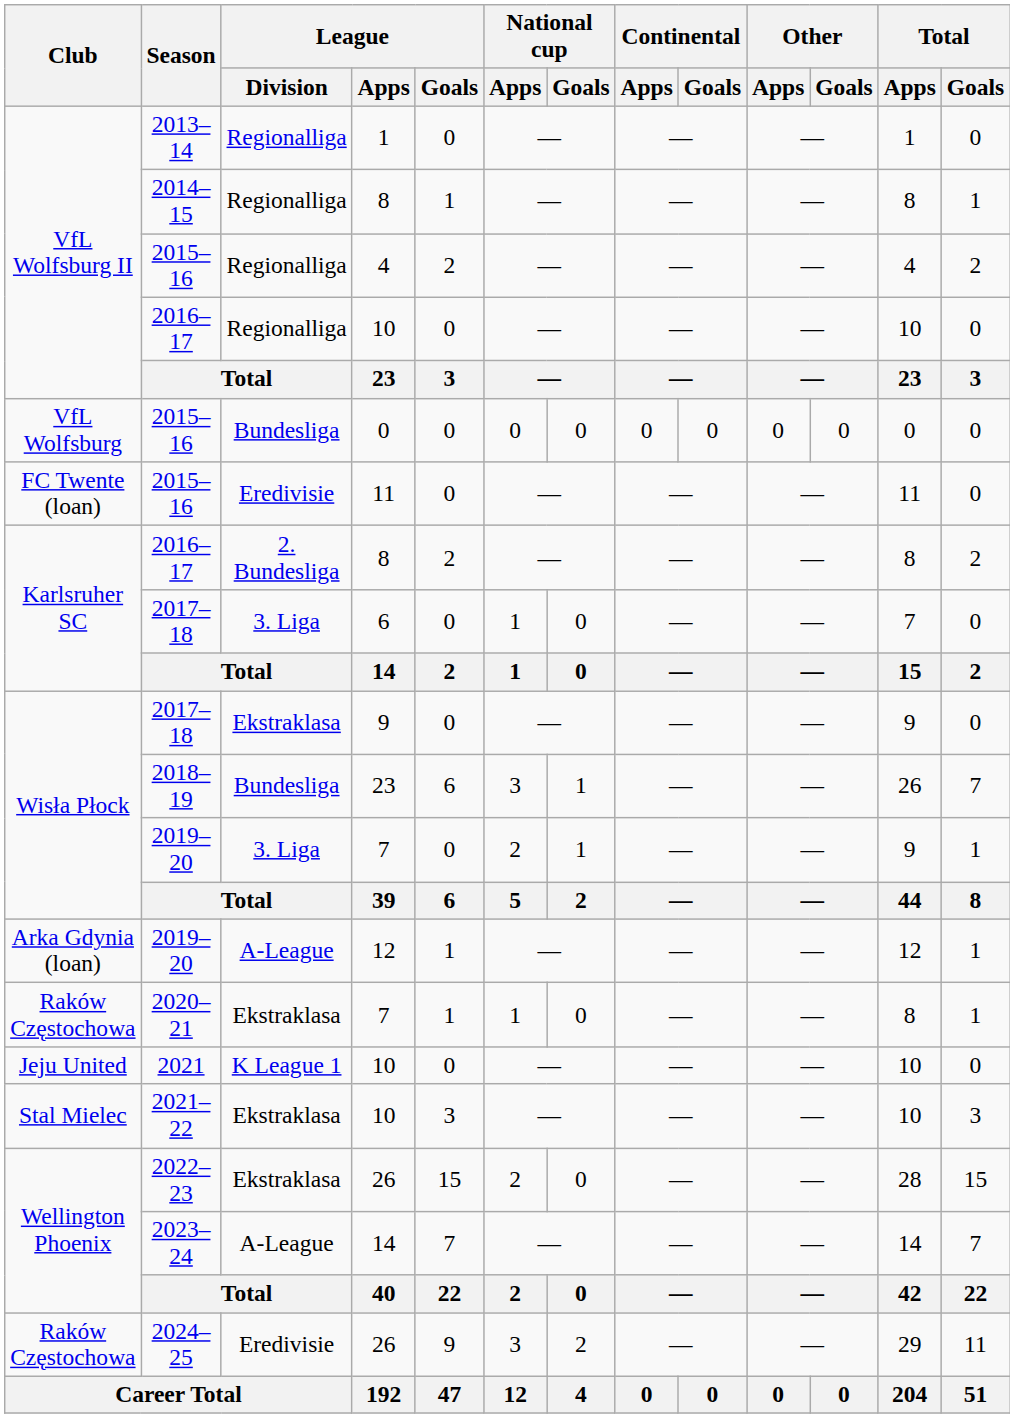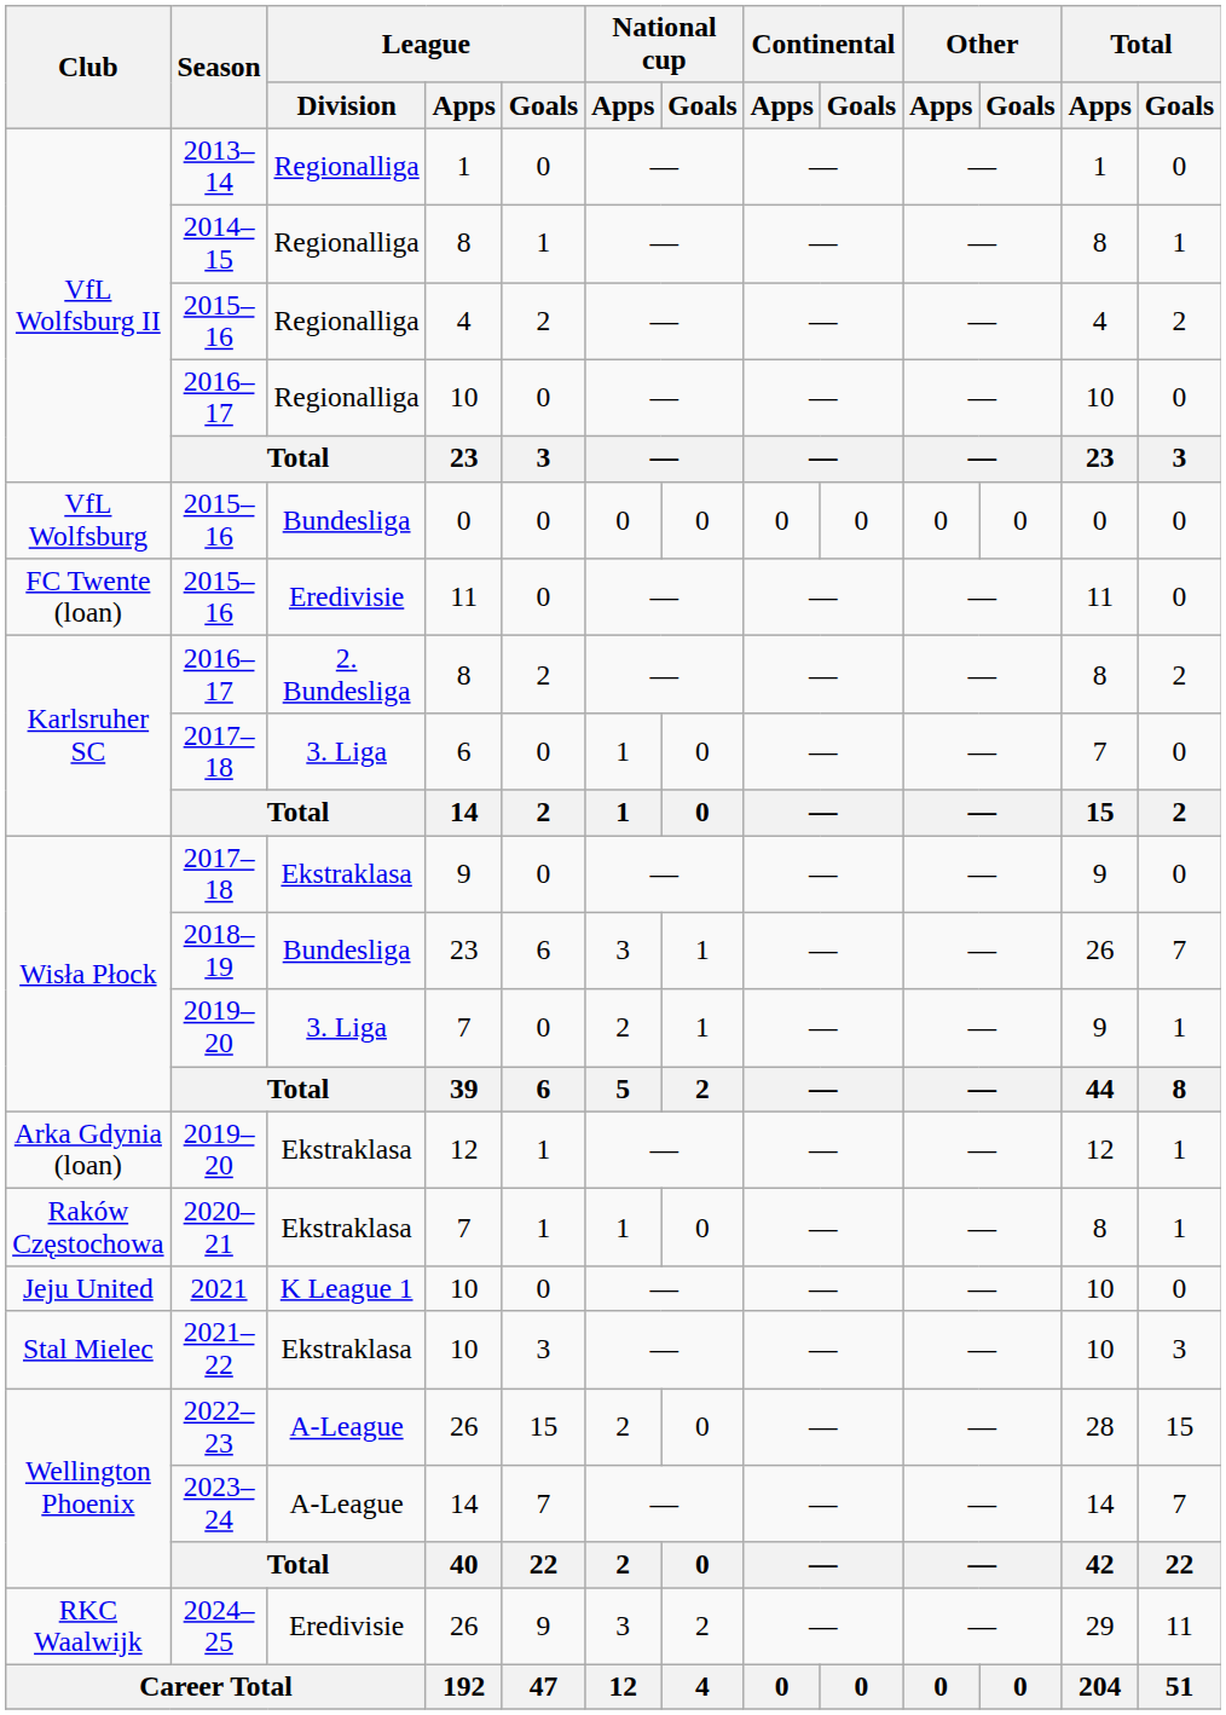 <table class="wikitable" style="text-align: center;">
 <tr>
 <th rowspan="2">Club</th>
 <th rowspan="2">Season</th>
 <th colspan="3">League</th>
 <th colspan="2">National cup</th>
 <th colspan="2">Continental</th>
 <th colspan="2">Other</th>
 <th colspan="2">Total</th>
 </tr>
 <tr>
 <th>Division</th>
 <th>Apps</th>
 <th>Goals</th>
 <th>Apps</th>
 <th>Goals</th>
 <th>Apps</th>
 <th>Goals</th>
 <th>Apps</th>
 <th>Goals</th>
 <th>Apps</th>
 <th>Goals</th>
 </tr>
 <tr>
 <td rowspan="5"><a href='#'>VfL Wolfsburg II</a></td>
 <td><a href='#'>2013–14</a></td>
 <td><a href='#'>Regionalliga</a></td>
 <td>1</td>
 <td>0</td>
 <td colspan="2">—</td>
 <td colspan="2">—</td>
 <td colspan="2">—</td>
 <td>1</td>
 <td>0</td>
 </tr>
 <tr>
 <td><a href='#'>2014–15</a></td>
 <td>Regionalliga</td>
 <td>8</td>
 <td>1</td>
 <td colspan="2">—</td>
 <td colspan="2">—</td>
 <td colspan="2">—</td>
 <td>8</td>
 <td>1</td>
 </tr>
 <tr>
 <td><a href='#'>2015–16</a></td>
 <td>Regionalliga</td>
 <td>4</td>
 <td>2</td>
 <td colspan="2">—</td>
 <td colspan="2">—</td>
 <td colspan="2">—</td>
 <td>4</td>
 <td>2</td>
 </tr>
 <tr>
 <td><a href='#'>2016–17</a></td>
 <td>Regionalliga</td>
 <td>10</td>
 <td>0</td>
 <td colspan="2">—</td>
 <td colspan="2">—</td>
 <td colspan="2">—</td>
 <td>10</td>
 <td>0</td>
 </tr>
 <tr>
 <th colspan="2">Total</th>
 <th>23</th>
 <th>3</th>
 <th colspan="2">—</th>
 <th colspan="2">—</th>
 <th colspan="2">—</th>
 <th>23</th>
 <th>3</th>
 </tr>
 <tr>
 <td><a href='#'>VfL Wolfsburg</a></td>
 <td><a href='#'>2015–16</a></td>
 <td><a href='#'>Bundesliga</a></td>
 <td>0</td>
 <td>0</td>
 <td>0</td>
 <td>0</td>
 <td>0</td>
 <td>0</td>
 <td>0</td>
 <td>0</td>
 <td>0</td>
 <td>0</td>
 </tr>
 <tr>
 <td><a href='#'>FC Twente</a> (loan)</td>
 <td><a href='#'>2015–16</a></td>
 <td><a href='#'>Eredivisie</a></td>
 <td>11</td>
 <td>0</td>
 <td colspan="2">—</td>
 <td colspan="2">—</td>
 <td colspan="2">—</td>
 <td>11</td>
 <td>0</td>
 </tr>
 <tr>
 <td rowspan="3"><a href='#'>Karlsruher SC</a></td>
 <td><a href='#'>2016–17</a></td>
 <td><a href='#'>2. Bundesliga</a></td>
 <td>8</td>
 <td>2</td>
 <td colspan="2">—</td>
 <td colspan="2">—</td>
 <td colspan="2">—</td>
 <td>8</td>
 <td>2</td>
 </tr>
 <tr>
 <td><a href='#'>2017–18</a></td>
 <td><a href='#'>3. Liga</a></td>
 <td>6</td>
 <td>0</td>
 <td>1</td>
 <td>0</td>
 <td colspan="2">—</td>
 <td colspan="2">—</td>
 <td>7</td>
 <td>0</td>
 </tr>
 <tr>
 <th colspan="2">Total</th>
 <th>14</th>
 <th>2</th>
 <th>1</th>
 <th>0</th>
 <th colspan="2">—</th>
 <th colspan="2">—</th>
 <th>15</th>
 <th>2</th>
 </tr>
 <tr>
 <td rowspan="4"><a href='#'>Wisła Płock</a></td>
 <td><a href='#'>2017–18</a></td>
 <td><a href='#'>Ekstraklasa</a></td>
 <td>9</td>
 <td>0</td>
 <td colspan="2">—</td>
 <td colspan="2">—</td>
 <td colspan="2">—</td>
 <td>9</td>
 <td>0</td>
 </tr>
 <tr>
 <td><a href='#'>2018–19</a></td>
 <td><a href='#'>Bundesliga</a></td>
 <td>23</td>
 <td>6</td>
 <td>3</td>
 <td>1</td>
 <td colspan="2">—</td>
 <td colspan="2">—</td>
 <td>26</td>
 <td>7</td>
 </tr>
 <tr>
 <td><a href='#'>2019–20</a></td>
 <td><a href='#'>3. Liga</a></td>
 <td>7</td>
 <td>0</td>
 <td>2</td>
 <td>1</td>
 <td colspan="2">—</td>
 <td colspan="2">—</td>
 <td>9</td>
 <td>1</td>
 </tr>
 <tr>
 <th colspan="2">Total</th>
 <th>39</th>
 <th>6</th>
 <th>5</th>
 <th>2</th>
 <th colspan="2">—</th>
 <th colspan="2">—</th>
 <th>44</th>
 <th>8</th>
 </tr>
 <tr>
 <td><a href='#'>Arka Gdynia</a> (loan)</td>
 <td><a href='#'>2019–20</a></td>
-<td><a href='#'>A-League</a></td>
+<td>Ekstraklasa</td>
 <td>12</td>
 <td>1</td>
 <td colspan="2">—</td>
 <td colspan="2">—</td>
 <td colspan="2">—</td>
 <td>12</td>
 <td>1</td>
 </tr>
 <tr>
 <td><a href='#'>Raków Częstochowa</a></td>
 <td><a href='#'>2020–21</a></td>
 <td>Ekstraklasa</td>
 <td>7</td>
 <td>1</td>
 <td>1</td>
 <td>0</td>
 <td colspan="2">—</td>
 <td colspan="2">—</td>
 <td>8</td>
 <td>1</td>
 </tr>
 <tr>
 <td><a href='#'>Jeju United</a></td>
 <td><a href='#'>2021</a></td>
 <td><a href='#'>K League 1</a></td>
 <td>10</td>
 <td>0</td>
 <td colspan="2">—</td>
 <td colspan="2">—</td>
 <td colspan="2">—</td>
 <td>10</td>
 <td>0</td>
 </tr>
 <tr>
 <td><a href='#'>Stal Mielec</a></td>
 <td><a href='#'>2021–22</a></td>
 <td>Ekstraklasa</td>
 <td>10</td>
 <td>3</td>
 <td colspan="2">—</td>
 <td colspan="2">—</td>
 <td colspan="2">—</td>
 <td>10</td>
 <td>3</td>
 </tr>
 <tr>
 <td rowspan="3"><a href='#'>Wellington Phoenix</a></td>
 <td><a href='#'>2022–23</a></td>
-<td>Ekstraklasa</td>
+<td><a href='#'>A-League</a></td>
 <td>26</td>
 <td>15</td>
 <td>2</td>
 <td>0</td>
 <td colspan="2">—</td>
 <td colspan="2">—</td>
 <td>28</td>
 <td>15</td>
 </tr>
 <tr>
 <td><a href='#'>2023–24</a></td>
 <td>A-League</td>
 <td>14</td>
 <td>7</td>
 <td colspan="2">—</td>
 <td colspan="2">—</td>
 <td colspan="2">—</td>
 <td>14</td>
 <td>7</td>
 </tr>
 <tr>
 <th colspan="2">Total</th>
 <th>40</th>
 <th>22</th>
 <th>2</th>
 <th>0</th>
 <th colspan="2">—</th>
 <th colspan="2">—</th>
 <th>42</th>
 <th>22</th>
 </tr>
 <tr>
-<td><a href='#'>Raków Częstochowa</a></td>
+<td><a href='#'>RKC Waalwijk</a></td>
 <td><a href='#'>2024–25</a></td>
 <td>Eredivisie</td>
 <td>26</td>
 <td>9</td>
 <td>3</td>
 <td>2</td>
 <td colspan="2">—</td>
 <td colspan="2">—</td>
 <td>29</td>
 <td>11</td>
 </tr>
 <tr>
 <th colspan="3">Career Total</th>
 <th>192</th>
 <th>47</th>
 <th>12</th>
 <th>4</th>
 <th>0</th>
 <th>0</th>
 <th>0</th>
 <th>0</th>
 <th>204</th>
 <th>51</th>
 </tr>
 </table>
